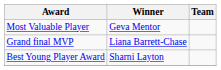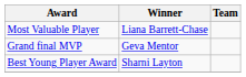 <table class="wikitable collapsible">
 <tr>
 <th>Award</th>
 <th>Winner</th>
 <th>Team</th>
 </tr>
 <tr>
 <td><a href='#'>Most Valuable Player</a></td>
-<td> <a href='#'>Geva Mentor</a></td>
+<td> <a href='#'>Liana Barrett-Chase</a></td>
 <td></td>
 </tr>
 <tr>
 <td><a href='#'>Grand final MVP</a></td>
-<td> <a href='#'>Liana Barrett-Chase</a></td>
+<td> <a href='#'>Geva Mentor</a></td>
 <td></td>
 </tr>
 <tr>
 <td><a href='#'>Best Young Player Award</a></td>
 <td> <a href='#'>Sharni Layton</a></td>
 <td></td>
 </tr>
 <tr>
 </tr>
 </table>
